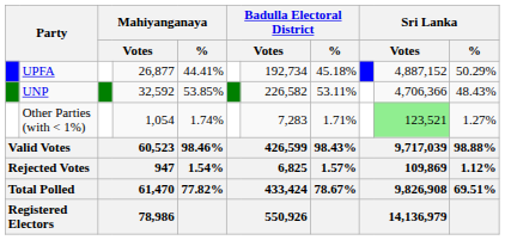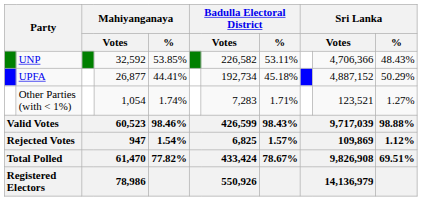 <table class="wikitable">
 <tr>
 <th colspan="2" width="144px"rowspan="2">Party</th>
 <th colspan="3" width="216px">Mahiyanganaya</th>
 <th colspan="3" width="216px"><a href='#'>Badulla Electoral District</a></th>
 <th colspan="3" width="216px">Sri Lanka</th>
 </tr>
 <tr>
 <th colspan="2" width="144px">Votes</th>
 <th>%</th>
 <th colspan="2" width="144px">Votes</th>
 <th>%</th>
 <th colspan="2" width="144px">Votes</th>
 <th>%</th>
 </tr>
 <tr>
+<td style="background-color:green;" width="10px"></td>
+<td style="text-align:left;"><a href='#'>UNP</a></td>
+<td style="background-color:green;" width="10px"></td>
+<td style="text-align:right;">32,592</td>
+<td style="text-align:right;">53.85%</td>
+<td style="background-color:green;" width="10px"></td>
+<td style="text-align:right;">226,582</td>
+<td style="text-align:right;">53.11%</td>
+<td style="background-color:white;" width="10px"></td>
+<td style="text-align:right;">4,706,366</td>
+<td style="text-align:right;">48.43%</td>
+</tr>
+<tr>
 <td style="background-color:blue;" width="10px"></td>
 <td style="text-align:left;"><a href='#'>UPFA</a></td>
 <td style="background-color:white;" width="10px"></td>
 <td style="text-align:right;">26,877</td>
 <td style="text-align:right;">44.41%</td>
 <td style="background-color:white;" width="10px"></td>
 <td style="text-align:right;">192,734</td>
 <td style="text-align:right;">45.18%</td>
 <td style="background-color:blue;" width="10px"></td>
 <td style="text-align:right;">4,887,152</td>
 <td style="text-align:right;">50.29%</td>
 </tr>
 <tr>
-<td style="background-color:green;" width="10px"></td>
-<td style="text-align:left;"><a href='#'>UNP</a></td>
-<td style="background-color:green;" width="10px"></td>
-<td style="text-align:right;">32,592</td>
-<td style="text-align:right;">53.85%</td>
-<td style="background-color:green;" width="10px"></td>
-<td style="text-align:right;">226,582</td>
-<td style="text-align:right;">53.11%</td>
-<td style="background-color:white;" width="10px"></td>
-<td style="text-align:right;">4,706,366</td>
-<td style="text-align:right;">48.43%</td>
-</tr>
-<tr>
 <td style="background-color:white;" width="10px"></td>
 <td style="text-align:left;">Other Parties (with < 1%)</td>
 <td style="background-color:white;" width="10px"></td>
 <td style="text-align:right;">1,054</td>
 <td style="text-align:right;">1.74%</td>
 <td style="background-color:white;" width="10px"></td>
 <td style="text-align:right;">7,283</td>
 <td style="text-align:right;">1.71%</td>
 <td style="background-color:white;" width="10px"></td>
-<td style="background: lightgreen; text-align:right;">123,521</td>
+<td style="text-align:right;">123,521</td>
 <td style="text-align:right;">1.27%</td>
 </tr>
 <tr>
 <th colspan="2" width="144px"style="text-align:left;">Valid Votes</th>
 <th style="text-align:right;"colspan="2" width="144px">60,523</th>
 <th style="text-align:right;">98.46%</th>
 <th style="text-align:right;"colspan="2" width="144px">426,599</th>
 <th style="text-align:right;">98.43%</th>
 <th style="text-align:right;"colspan="2" width="144px">9,717,039</th>
 <th style="text-align:right;">98.88%</th>
 </tr>
 <tr>
 <th colspan="2" width="144px"style="text-align:left;">Rejected Votes</th>
 <th style="text-align:right;"colspan="2" width="144px">947</th>
 <th style="text-align:right;">1.54%</th>
 <th style="text-align:right;"colspan="2" width="144px">6,825</th>
 <th style="text-align:right;">1.57%</th>
 <th style="text-align:right;"colspan="2" width="144px">109,869</th>
 <th style="text-align:right;">1.12%</th>
 </tr>
 <tr>
 <th colspan="2" width="144px"style="text-align:left;">Total Polled</th>
 <th style="text-align:right;"colspan="2" width="144px">61,470</th>
 <th style="text-align:right;">77.82%</th>
 <th style="text-align:right;"colspan="2" width="144px">433,424</th>
 <th style="text-align:right;">78.67%</th>
 <th style="text-align:right;"colspan="2" width="144px">9,826,908</th>
 <th style="text-align:right;">69.51%</th>
 </tr>
 <tr>
 <th colspan="2" width="144px"style="text-align:left;">Registered Electors</th>
 <th style="text-align:right;"colspan="2" width="144px">78,986</th>
 <th></th>
 <th style="text-align:right;"colspan="2" width="144px">550,926</th>
 <th></th>
 <th style="text-align:right;"colspan="2" width="144px">14,136,979</th>
 <th></th>
 </tr>
 </table>
